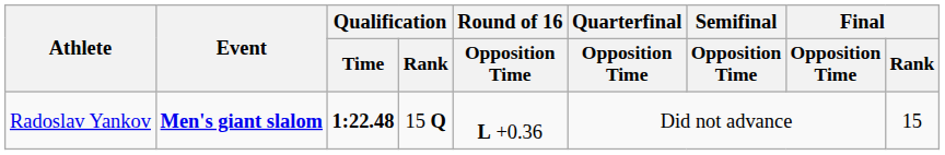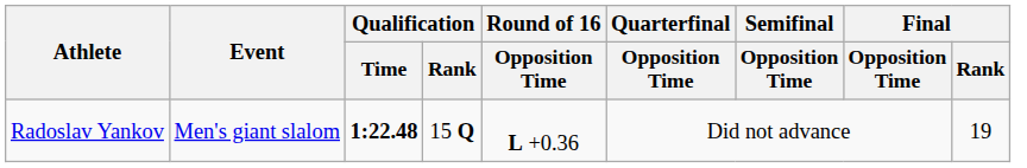 <table class=wikitable style=font-size:90%;text-align:center>
 <tr>
 <th rowspan="2">Athlete</th>
 <th rowspan="2">Event</th>
 <th colspan="2">Qualification</th>
 <th>Round of 16</th>
 <th>Quarterfinal</th>
 <th>Semifinal</th>
 <th colspan=2>Final</th>
 </tr>
 <tr style="font-size:95%">
 <th>Time</th>
 <th>Rank</th>
 <th>Opposition<br>Time</th>
 <th>Opposition<br>Time</th>
 <th>Opposition<br>Time</th>
 <th>Opposition<br>Time</th>
 <th>Rank</th>
 </tr>
 <tr>
 <td align=left><a href='#'>Radoslav Yankov</a></td>
-<td align=left><strong><a href='#'>Men's giant slalom</a></strong></td>
+<td align=left><a href='#'>Men's giant slalom</a></td>
 <td><strong>1:22.48</strong></td>
 <td>15 <strong>Q</strong></td>
 <td><br> <strong>L</strong> +0.36</td>
 <td colspan=3>Did not advance</td>
-<td>15</td>
+<td>19</td>
 </tr>
 </table>
